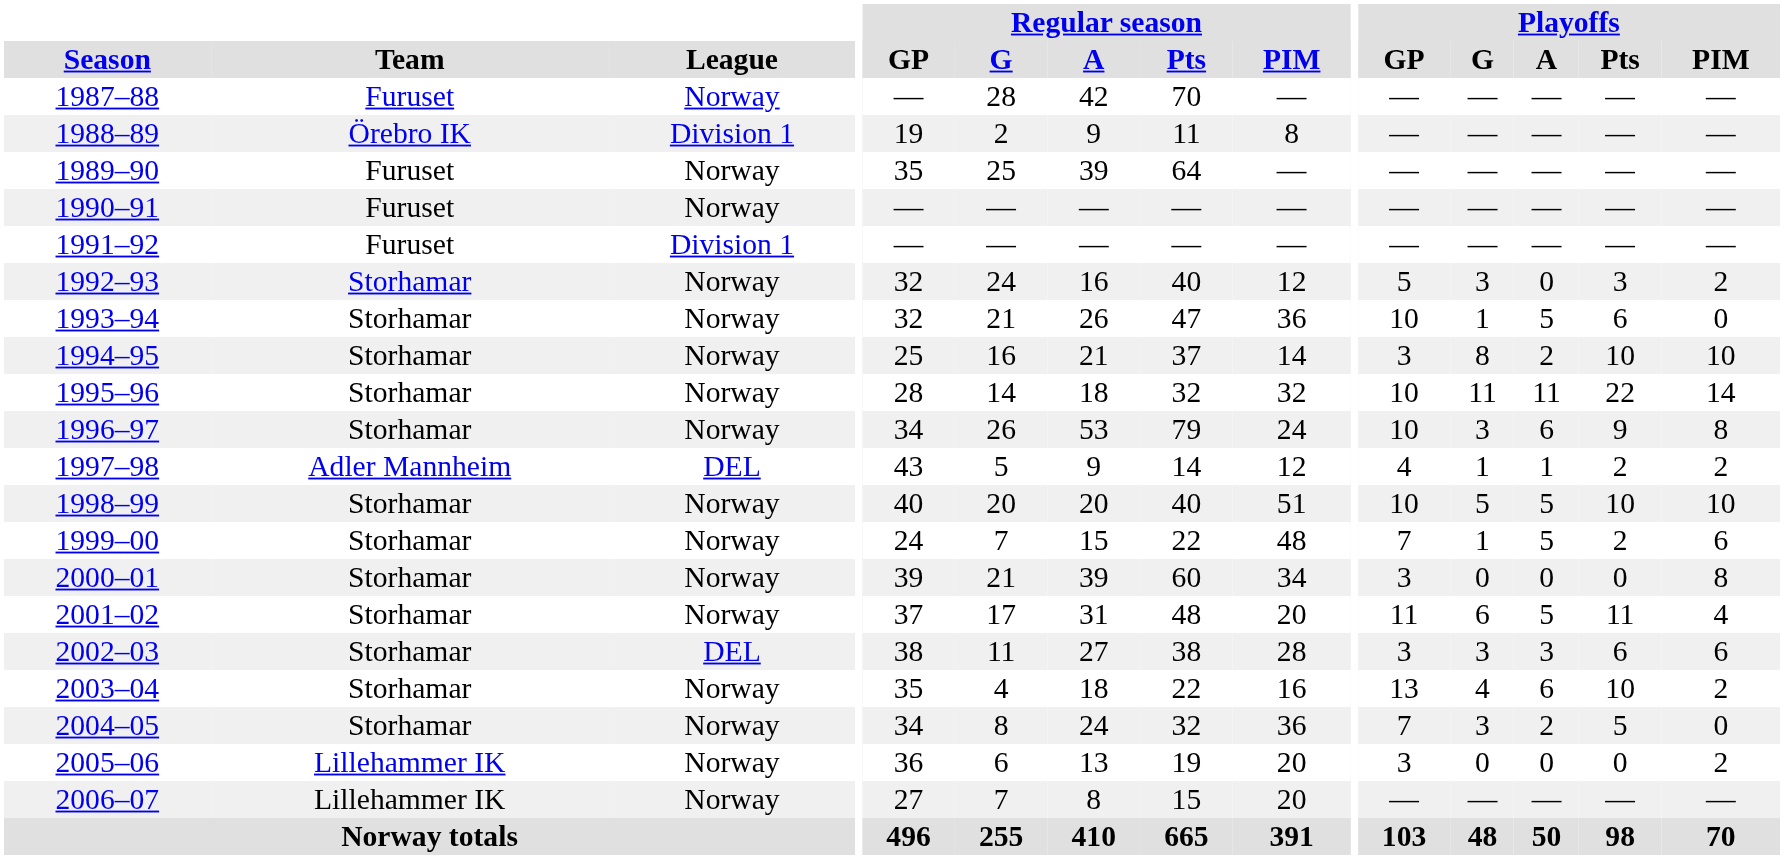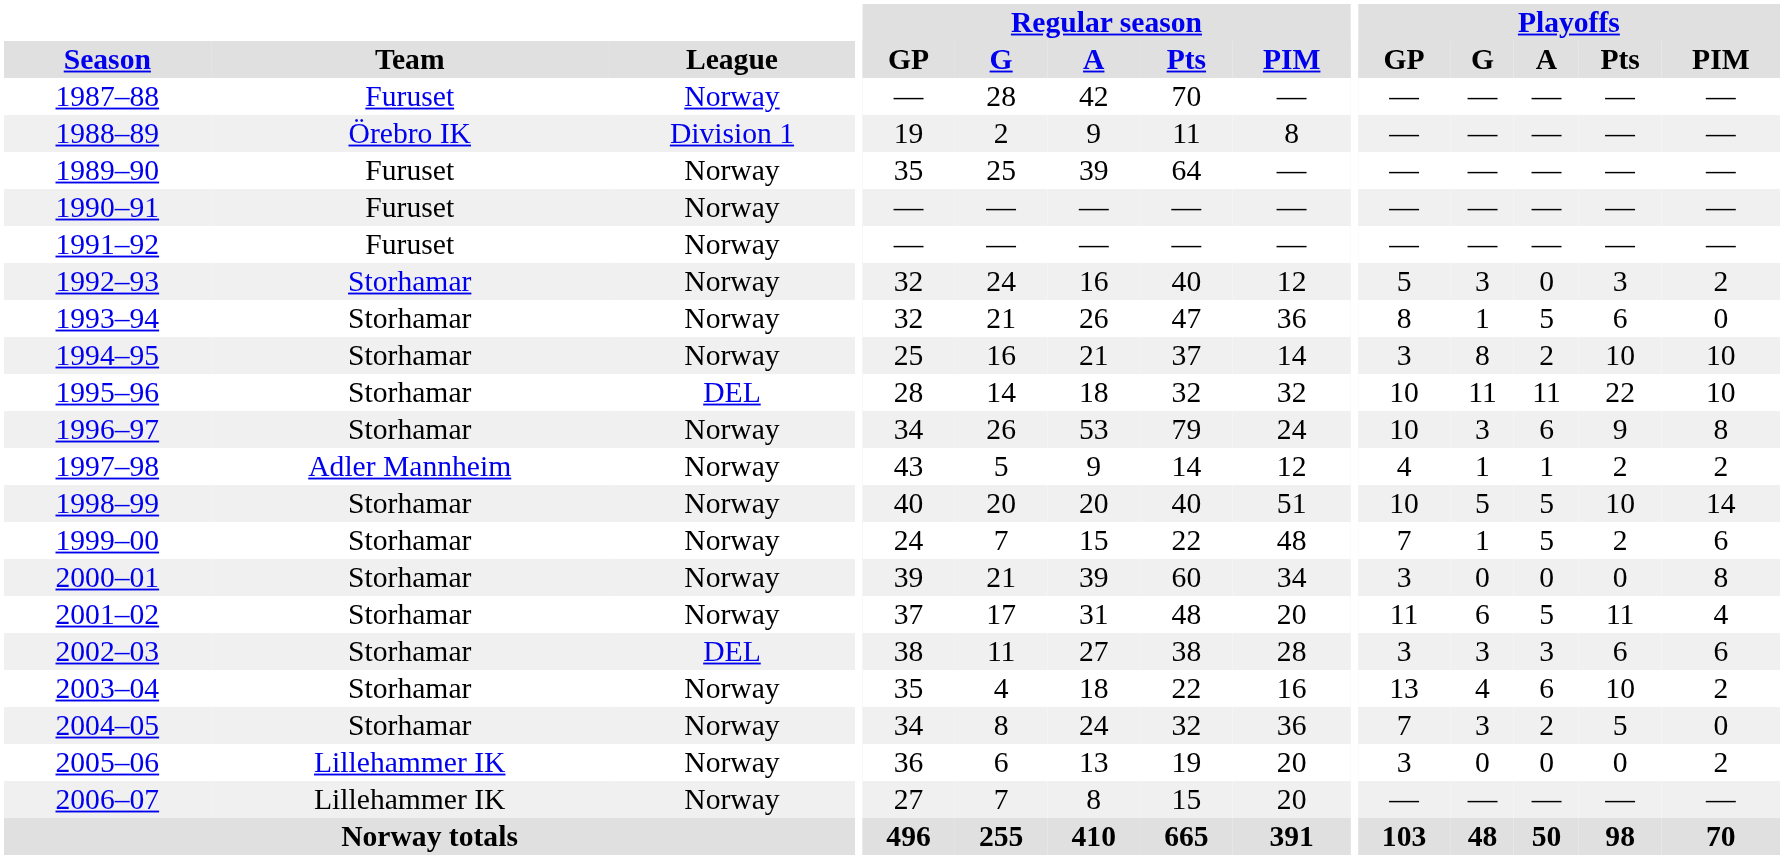 <table border="0" cellpadding="1" cellspacing="0" style="text-align:center; width:60em">
 <tr bgcolor="#e0e0e0">
 <th colspan="3" bgcolor="#ffffff"></th>
 <th rowspan="99" bgcolor="#ffffff"></th>
 <th colspan="5"><a href='#'>Regular season</a></th>
 <th rowspan="99" bgcolor="#ffffff"></th>
 <th colspan="5"><a href='#'>Playoffs</a></th>
 </tr>
 <tr bgcolor="#e0e0e0">
 <th><a href='#'>Season</a></th>
 <th>Team</th>
 <th>League</th>
 <th>GP</th>
 <th><a href='#'>G</a></th>
 <th><a href='#'>A</a></th>
 <th><a href='#'>Pts</a></th>
 <th><a href='#'>PIM</a></th>
 <th>GP</th>
 <th>G</th>
 <th>A</th>
 <th>Pts</th>
 <th>PIM</th>
 </tr>
 <tr>
 <td><a href='#'>1987–88</a></td>
 <td><a href='#'>Furuset</a></td>
 <td><a href='#'>Norway</a></td>
 <td>—</td>
 <td>28</td>
 <td>42</td>
 <td>70</td>
 <td>—</td>
 <td>—</td>
 <td>—</td>
 <td>—</td>
 <td>—</td>
 <td>—</td>
 </tr>
 <tr bgcolor="#f0f0f0">
 <td><a href='#'>1988–89</a></td>
 <td><a href='#'>Örebro IK</a></td>
 <td><a href='#'>Division 1</a></td>
 <td>19</td>
 <td>2</td>
 <td>9</td>
 <td>11</td>
 <td>8</td>
 <td>—</td>
 <td>—</td>
 <td>—</td>
 <td>—</td>
 <td>—</td>
 </tr>
 <tr>
 <td><a href='#'>1989–90</a></td>
 <td>Furuset</td>
 <td>Norway</td>
 <td>35</td>
 <td>25</td>
 <td>39</td>
 <td>64</td>
 <td>—</td>
 <td>—</td>
 <td>—</td>
 <td>—</td>
 <td>—</td>
 <td>—</td>
 </tr>
 <tr bgcolor="#f0f0f0">
 <td><a href='#'>1990–91</a></td>
 <td>Furuset</td>
 <td>Norway</td>
 <td>—</td>
 <td>—</td>
 <td>—</td>
 <td>—</td>
 <td>—</td>
 <td>—</td>
 <td>—</td>
 <td>—</td>
 <td>—</td>
 <td>—</td>
 </tr>
 <tr>
 <td><a href='#'>1991–92</a></td>
 <td>Furuset</td>
-<td><a href='#'>Division 1</a></td>
+<td>Norway</td>
 <td>—</td>
 <td>—</td>
 <td>—</td>
 <td>—</td>
 <td>—</td>
 <td>—</td>
 <td>—</td>
 <td>—</td>
 <td>—</td>
 <td>—</td>
 </tr>
 <tr bgcolor="#f0f0f0">
 <td><a href='#'>1992–93</a></td>
 <td><a href='#'>Storhamar</a></td>
 <td>Norway</td>
 <td>32</td>
 <td>24</td>
 <td>16</td>
 <td>40</td>
 <td>12</td>
 <td>5</td>
 <td>3</td>
 <td>0</td>
 <td>3</td>
 <td>2</td>
 </tr>
 <tr>
 <td><a href='#'>1993–94</a></td>
 <td>Storhamar</td>
 <td>Norway</td>
 <td>32</td>
 <td>21</td>
 <td>26</td>
 <td>47</td>
 <td>36</td>
-<td>10</td>
+<td>8</td>
 <td>1</td>
 <td>5</td>
 <td>6</td>
 <td>0</td>
 </tr>
 <tr bgcolor="#f0f0f0">
 <td><a href='#'>1994–95</a></td>
 <td>Storhamar</td>
 <td>Norway</td>
 <td>25</td>
 <td>16</td>
 <td>21</td>
 <td>37</td>
 <td>14</td>
 <td>3</td>
 <td>8</td>
 <td>2</td>
 <td>10</td>
 <td>10</td>
 </tr>
 <tr>
 <td><a href='#'>1995–96</a></td>
 <td>Storhamar</td>
-<td>Norway</td>
+<td><a href='#'>DEL</a></td>
 <td>28</td>
 <td>14</td>
 <td>18</td>
 <td>32</td>
 <td>32</td>
 <td>10</td>
 <td>11</td>
 <td>11</td>
 <td>22</td>
-<td>14</td>
+<td>10</td>
 </tr>
 <tr bgcolor="#f0f0f0">
 <td><a href='#'>1996–97</a></td>
 <td>Storhamar</td>
 <td>Norway</td>
 <td>34</td>
 <td>26</td>
 <td>53</td>
 <td>79</td>
 <td>24</td>
 <td>10</td>
 <td>3</td>
 <td>6</td>
 <td>9</td>
 <td>8</td>
 </tr>
 <tr>
 <td><a href='#'>1997–98</a></td>
 <td><a href='#'>Adler Mannheim</a></td>
-<td><a href='#'>DEL</a></td>
+<td>Norway</td>
 <td>43</td>
 <td>5</td>
 <td>9</td>
 <td>14</td>
 <td>12</td>
 <td>4</td>
 <td>1</td>
 <td>1</td>
 <td>2</td>
 <td>2</td>
 </tr>
 <tr bgcolor="#f0f0f0">
 <td><a href='#'>1998–99</a></td>
 <td>Storhamar</td>
 <td>Norway</td>
 <td>40</td>
 <td>20</td>
 <td>20</td>
 <td>40</td>
 <td>51</td>
 <td>10</td>
 <td>5</td>
 <td>5</td>
 <td>10</td>
-<td>10</td>
+<td>14</td>
 </tr>
 <tr>
 <td><a href='#'>1999–00</a></td>
 <td>Storhamar</td>
 <td>Norway</td>
 <td>24</td>
 <td>7</td>
 <td>15</td>
 <td>22</td>
 <td>48</td>
 <td>7</td>
 <td>1</td>
 <td>5</td>
 <td>2</td>
 <td>6</td>
 </tr>
 <tr bgcolor="#f0f0f0">
 <td><a href='#'>2000–01</a></td>
 <td>Storhamar</td>
 <td>Norway</td>
 <td>39</td>
 <td>21</td>
 <td>39</td>
 <td>60</td>
 <td>34</td>
 <td>3</td>
 <td>0</td>
 <td>0</td>
 <td>0</td>
 <td>8</td>
 </tr>
 <tr>
 <td><a href='#'>2001–02</a></td>
 <td>Storhamar</td>
 <td>Norway</td>
 <td>37</td>
 <td>17</td>
 <td>31</td>
 <td>48</td>
 <td>20</td>
 <td>11</td>
 <td>6</td>
 <td>5</td>
 <td>11</td>
 <td>4</td>
 </tr>
 <tr bgcolor="#f0f0f0">
 <td><a href='#'>2002–03</a></td>
 <td>Storhamar</td>
 <td><a href='#'>DEL</a></td>
 <td>38</td>
 <td>11</td>
 <td>27</td>
 <td>38</td>
 <td>28</td>
 <td>3</td>
 <td>3</td>
 <td>3</td>
 <td>6</td>
 <td>6</td>
 </tr>
 <tr>
 <td><a href='#'>2003–04</a></td>
 <td>Storhamar</td>
 <td>Norway</td>
 <td>35</td>
 <td>4</td>
 <td>18</td>
 <td>22</td>
 <td>16</td>
 <td>13</td>
 <td>4</td>
 <td>6</td>
 <td>10</td>
 <td>2</td>
 </tr>
 <tr bgcolor="#f0f0f0">
 <td><a href='#'>2004–05</a></td>
 <td>Storhamar</td>
 <td>Norway</td>
 <td>34</td>
 <td>8</td>
 <td>24</td>
 <td>32</td>
 <td>36</td>
 <td>7</td>
 <td>3</td>
 <td>2</td>
 <td>5</td>
 <td>0</td>
 </tr>
 <tr>
 <td><a href='#'>2005–06</a></td>
 <td><a href='#'>Lillehammer IK</a></td>
 <td>Norway</td>
 <td>36</td>
 <td>6</td>
 <td>13</td>
 <td>19</td>
 <td>20</td>
 <td>3</td>
 <td>0</td>
 <td>0</td>
 <td>0</td>
 <td>2</td>
 </tr>
 <tr bgcolor="#f0f0f0">
 <td><a href='#'>2006–07</a></td>
 <td>Lillehammer IK</td>
 <td>Norway</td>
 <td>27</td>
 <td>7</td>
 <td>8</td>
 <td>15</td>
 <td>20</td>
 <td>—</td>
 <td>—</td>
 <td>—</td>
 <td>—</td>
 <td>—</td>
 </tr>
 <tr>
 </tr>
 <tr ALIGN="center" bgcolor="#e0e0e0">
 <th colspan="3">Norway totals</th>
 <th ALIGN="center">496</th>
 <th ALIGN="center">255</th>
 <th ALIGN="center">410</th>
 <th ALIGN="center">665</th>
 <th ALIGN="center">391</th>
 <th ALIGN="center">103</th>
 <th ALIGN="center">48</th>
 <th ALIGN="center">50</th>
 <th ALIGN="center">98</th>
 <th ALIGN="center">70</th>
 </tr>
 </table>
